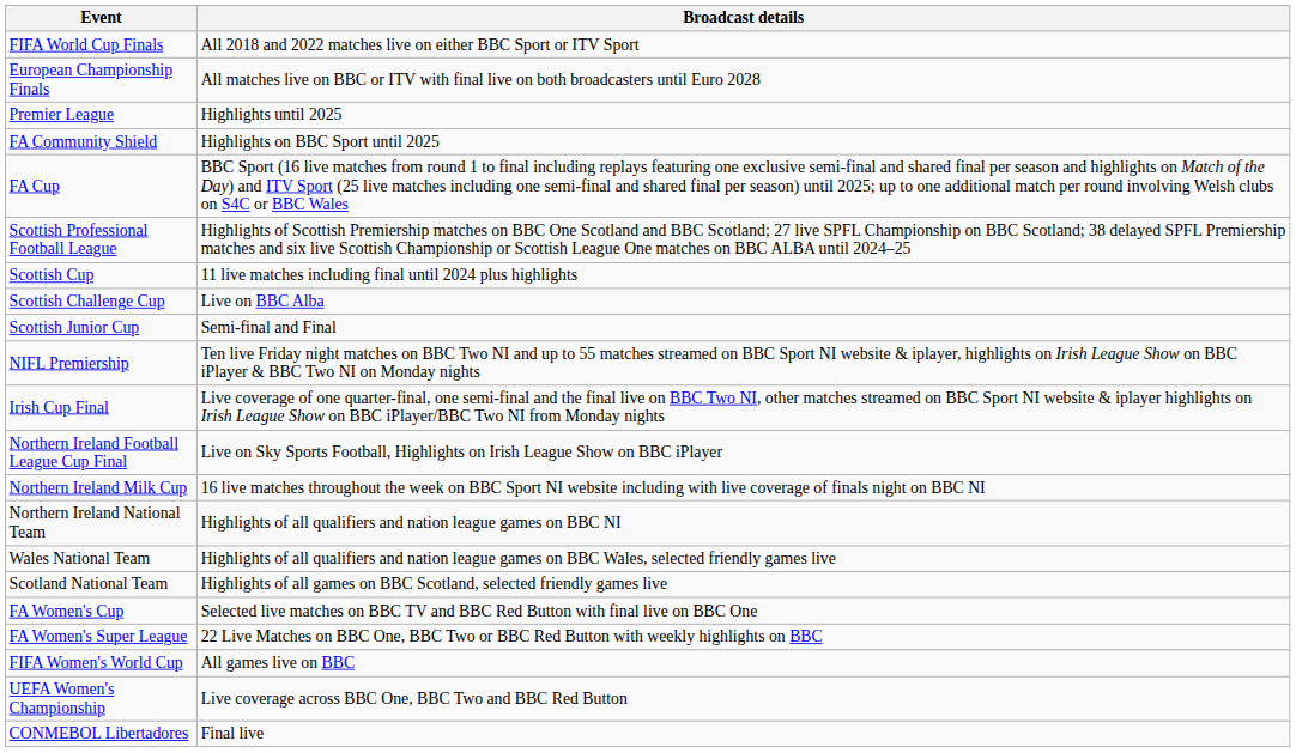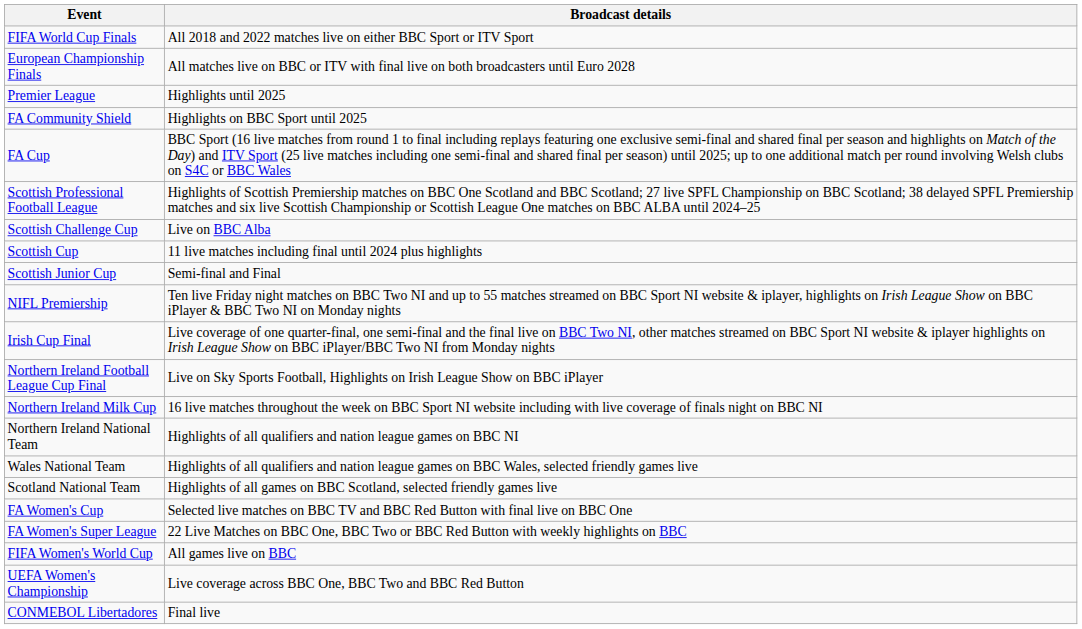 <table class="wikitable sortable collapsible">
 <tr>
 <th>Event</th>
 <th>Broadcast details</th>
 </tr>
 <tr>
 <td><a href='#'>FIFA World Cup Finals</a></td>
 <td>All 2018 and 2022 matches live on either BBC Sport or ITV Sport</td>
 </tr>
 <tr>
 <td><a href='#'>European Championship Finals</a></td>
 <td>All matches live on BBC or ITV with final live on both broadcasters until Euro 2028 </td>
 </tr>
 <tr>
 <td><a href='#'>Premier League</a></td>
 <td>Highlights until 2025</td>
 </tr>
 <tr>
 <td><a href='#'>FA Community Shield</a></td>
 <td>Highlights on BBC Sport until 2025</td>
 </tr>
 <tr>
 <td><a href='#'>FA Cup</a></td>
 <td>BBC Sport (16 live matches from round 1 to final including replays featuring one exclusive semi-final and shared final per season and highlights on <em>Match of the Day</em>) and <a href='#'>ITV Sport</a> (25 live matches including one semi-final and shared final per season) until 2025; up to one additional match per round involving Welsh clubs on <a href='#'>S4C</a> or <a href='#'>BBC Wales</a></td>
 </tr>
 <tr>
 <td><a href='#'>Scottish Professional Football League</a></td>
 <td>Highlights of Scottish Premiership matches on BBC One Scotland and BBC Scotland; 27 live SPFL Championship on BBC Scotland; 38 delayed SPFL Premiership matches and six live Scottish Championship or Scottish League One matches on BBC ALBA until 2024–25</td>
 </tr>
 <tr>
+<td><a href='#'>Scottish Challenge Cup</a></td>
+<td>Live on <a href='#'>BBC Alba</a></td>
+</tr>
+<tr>
 <td><a href='#'>Scottish Cup</a></td>
 <td>11 live matches including final until 2024 plus highlights</td>
-</tr>
-<tr>
-<td><a href='#'>Scottish Challenge Cup</a></td>
-<td>Live on <a href='#'>BBC Alba</a></td>
 </tr>
 <tr>
 <td><a href='#'>Scottish Junior Cup</a></td>
 <td>Semi-final and Final</td>
 </tr>
 <tr>
 <td><a href='#'>NIFL Premiership</a></td>
 <td>Ten live Friday night matches on BBC Two NI and up to 55 matches streamed on BBC Sport NI website & iplayer, highlights on <em>Irish League Show</em> on BBC iPlayer & BBC Two NI on Monday nights</td>
 </tr>
 <tr>
 <td><a href='#'>Irish Cup Final</a></td>
 <td>Live coverage of one quarter-final, one semi-final and the final live on <a href='#'>BBC Two NI</a>, other matches streamed on BBC Sport NI website & iplayer  highlights on <em>Irish League Show</em> on BBC iPlayer/BBC Two NI from Monday nights</td>
 </tr>
 <tr>
 <td><a href='#'>Northern Ireland Football League Cup Final</a></td>
 <td>Live on Sky Sports Football, Highlights on Irish League Show on BBC iPlayer</td>
 </tr>
 <tr>
 <td><a href='#'>Northern Ireland Milk Cup</a></td>
 <td>16 live matches throughout the week on BBC Sport NI website including with live coverage of finals night on BBC NI</td>
 </tr>
 <tr>
 <td>Northern Ireland National Team</td>
 <td>Highlights of all qualifiers and nation league games on BBC NI</td>
 </tr>
 <tr>
 <td>Wales National Team</td>
 <td>Highlights of all qualifiers and nation league games on BBC Wales, selected friendly games live</td>
 </tr>
 <tr>
 <td>Scotland National Team</td>
 <td>Highlights of all games on BBC Scotland, selected friendly games live</td>
 </tr>
 <tr>
 <td><a href='#'>FA Women's Cup</a></td>
 <td>Selected live matches on BBC TV and BBC Red Button with final live on BBC One</td>
 </tr>
 <tr>
 <td><a href='#'>FA Women's Super League</a></td>
 <td>22 Live Matches on BBC One, BBC Two or BBC Red Button with weekly highlights on <a href='#'>BBC</a></td>
 </tr>
 <tr>
 <td><a href='#'>FIFA Women's World Cup</a></td>
 <td>All games live on <a href='#'>BBC</a></td>
 </tr>
 <tr>
 <td><a href='#'>UEFA Women's Championship</a></td>
 <td>Live coverage across BBC One, BBC Two and BBC Red Button</td>
 </tr>
 <tr>
 <td><a href='#'>CONMEBOL Libertadores</a></td>
 <td>Final live</td>
 </tr>
 </table>
